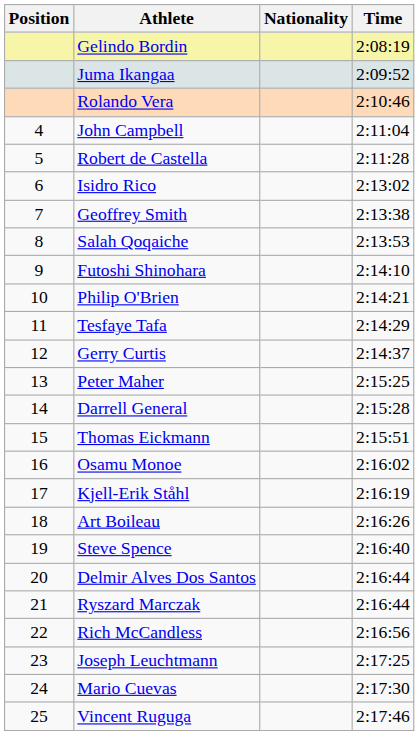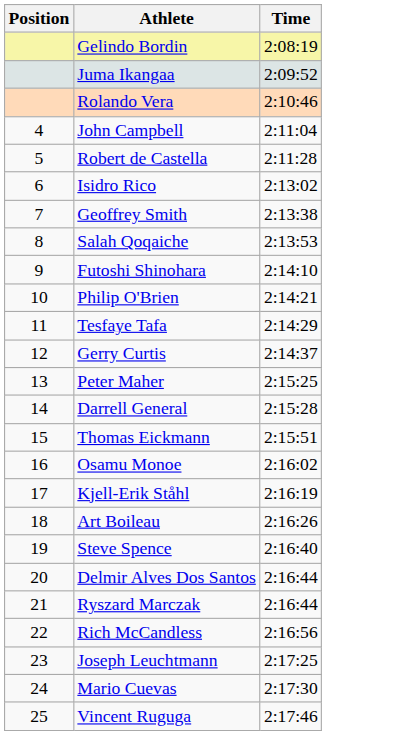 <table class="wikitable sortable">
 <tr>
 <th>Position</th>
 <th>Athlete</th>
-<th>Nationality</th>
 <th>Time</th>
 </tr>
 <tr bgcolor="#F7F6A8">
 <td align=center></td>
 <td><a href='#'>Gelindo Bordin</a></td>
-<td></td>
 <td>2:08:19</td>
 </tr>
 <tr bgcolor="#DCE5E5">
 <td align=center></td>
 <td><a href='#'>Juma Ikangaa</a></td>
-<td></td>
 <td>2:09:52</td>
 </tr>
 <tr bgcolor="#FFDAB9">
 <td align=center></td>
 <td><a href='#'>Rolando Vera</a></td>
-<td></td>
 <td>2:10:46</td>
 </tr>
 <tr>
 <td align=center>4</td>
 <td><a href='#'>John Campbell</a></td>
-<td></td>
 <td>2:11:04</td>
 </tr>
 <tr>
 <td align=center>5</td>
 <td><a href='#'>Robert de Castella</a></td>
-<td></td>
 <td>2:11:28</td>
 </tr>
 <tr>
 <td align=center>6</td>
 <td><a href='#'>Isidro Rico</a></td>
-<td></td>
 <td>2:13:02</td>
 </tr>
 <tr>
 <td align=center>7</td>
 <td><a href='#'>Geoffrey Smith</a></td>
-<td></td>
 <td>2:13:38</td>
 </tr>
 <tr>
 <td align=center>8</td>
 <td><a href='#'>Salah Qoqaiche</a></td>
-<td></td>
 <td>2:13:53</td>
 </tr>
 <tr>
 <td align=center>9</td>
 <td><a href='#'>Futoshi Shinohara</a></td>
-<td></td>
 <td>2:14:10</td>
 </tr>
 <tr>
 <td align=center>10</td>
 <td><a href='#'>Philip O'Brien</a></td>
-<td></td>
 <td>2:14:21</td>
 </tr>
 <tr>
 <td align=center>11</td>
 <td><a href='#'>Tesfaye Tafa</a></td>
-<td></td>
 <td>2:14:29</td>
 </tr>
 <tr>
 <td align=center>12</td>
 <td><a href='#'>Gerry Curtis</a></td>
-<td></td>
 <td>2:14:37</td>
 </tr>
 <tr>
 <td align=center>13</td>
 <td><a href='#'>Peter Maher</a></td>
-<td></td>
 <td>2:15:25</td>
 </tr>
 <tr>
 <td align=center>14</td>
 <td><a href='#'>Darrell General</a></td>
-<td></td>
 <td>2:15:28</td>
 </tr>
 <tr>
 <td align=center>15</td>
 <td><a href='#'>Thomas Eickmann</a></td>
-<td></td>
 <td>2:15:51</td>
 </tr>
 <tr>
 <td align=center>16</td>
 <td><a href='#'>Osamu Monoe</a></td>
-<td></td>
 <td>2:16:02</td>
 </tr>
 <tr>
 <td align=center>17</td>
 <td><a href='#'>Kjell-Erik Ståhl</a></td>
-<td></td>
 <td>2:16:19</td>
 </tr>
 <tr>
 <td align=center>18</td>
 <td><a href='#'>Art Boileau</a></td>
-<td></td>
 <td>2:16:26</td>
 </tr>
 <tr>
 <td align=center>19</td>
 <td><a href='#'>Steve Spence</a></td>
-<td></td>
 <td>2:16:40</td>
 </tr>
 <tr>
 <td align=center>20</td>
 <td><a href='#'>Delmir Alves Dos Santos</a></td>
-<td></td>
 <td>2:16:44</td>
 </tr>
 <tr>
 <td align=center>21</td>
 <td><a href='#'>Ryszard Marczak</a></td>
-<td></td>
 <td>2:16:44</td>
 </tr>
 <tr>
 <td align=center>22</td>
 <td><a href='#'>Rich McCandless</a></td>
-<td></td>
 <td>2:16:56</td>
 </tr>
 <tr>
 <td align=center>23</td>
 <td><a href='#'>Joseph Leuchtmann</a></td>
-<td></td>
 <td>2:17:25</td>
 </tr>
 <tr>
 <td align=center>24</td>
 <td><a href='#'>Mario Cuevas</a></td>
-<td></td>
 <td>2:17:30</td>
 </tr>
 <tr>
 <td align=center>25</td>
 <td><a href='#'>Vincent Ruguga</a></td>
-<td></td>
 <td>2:17:46</td>
 </tr>
 </table>
